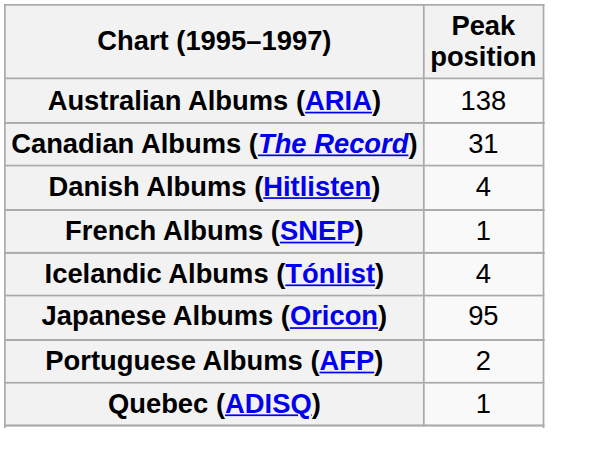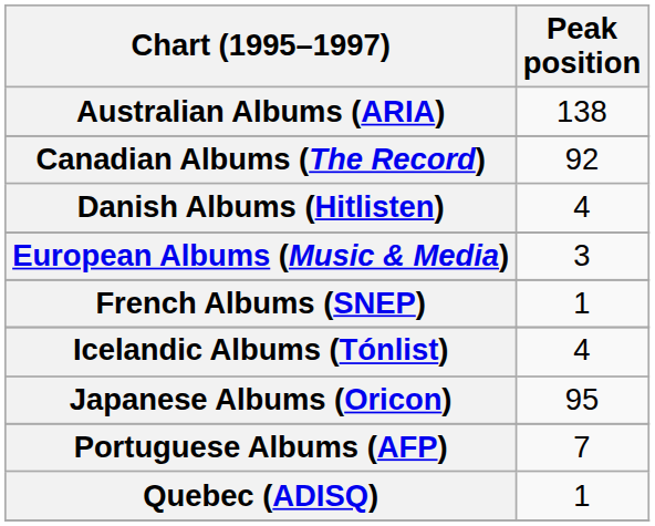 <table class="wikitable sortable plainrowheaders" style="text-align:center">
 <tr>
 <th scope="col">Chart (1995–1997)</th>
 <th scope="col">Peak<br>position</th>
 </tr>
 <tr>
 <th scope="row">Australian Albums (<a href='#'>ARIA</a>)</th>
 <td>138</td>
 </tr>
 <tr>
 </tr>
 <tr>
 </tr>
 <tr>
 </tr>
 <tr>
 </tr>
 <tr>
 <th scope="row">Canadian Albums (<em><a href='#'>The Record</a></em>)</th>
-<td>31</td>
+<td>92</td>
 </tr>
 <tr>
 <th scope="row">Danish Albums (<a href='#'>Hitlisten</a>)</th>
 <td>4</td>
 </tr>
 <tr>
+</tr>
+<tr>
+<th scope="row"><a href='#'>European Albums</a> (<em><a href='#'>Music & Media</a></em>)</th>
+<td>3</td>
 </tr>
 <tr>
 </tr>
 <tr>
 <th scope="row">French Albums (<a href='#'>SNEP</a>)</th>
 <td>1</td>
 </tr>
 <tr>
 </tr>
 <tr>
 <th scope="row">Icelandic Albums (<a href='#'>Tónlist</a>)</th>
 <td>4</td>
 </tr>
 <tr>
 <th scope="row">Japanese Albums (<a href='#'>Oricon</a>)</th>
 <td>95</td>
 </tr>
 <tr>
 </tr>
 <tr>
 <th scope="row">Portuguese Albums (<a href='#'>AFP</a>)</th>
-<td>2</td>
+<td>7</td>
 </tr>
 <tr>
 <th scope="row">Quebec (<a href='#'>ADISQ</a>)</th>
 <td>1</td>
 </tr>
 <tr>
 </tr>
 <tr>
 </tr>
 <tr>
 </tr>
 <tr>
 </tr>
 </table>
